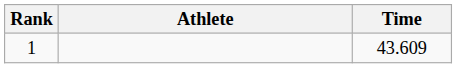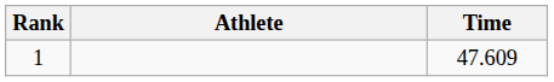 <table class=wikitable style="text-align:center">
 <tr>
 <th width=40>Rank</th>
 <th width=250>Athlete</th>
 <th width=80>Time</th>
 </tr>
 <tr>
 <td>1</td>
 <td align=left></td>
-<td>43.609</td>
+<td>47.609</td>
 </tr>
 </table>
